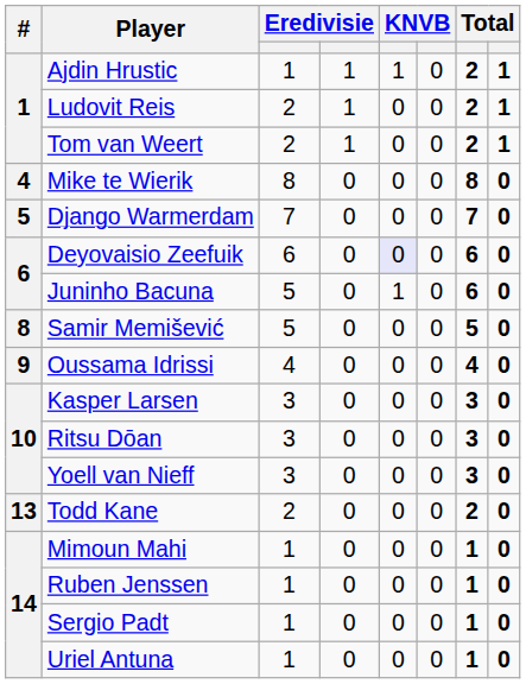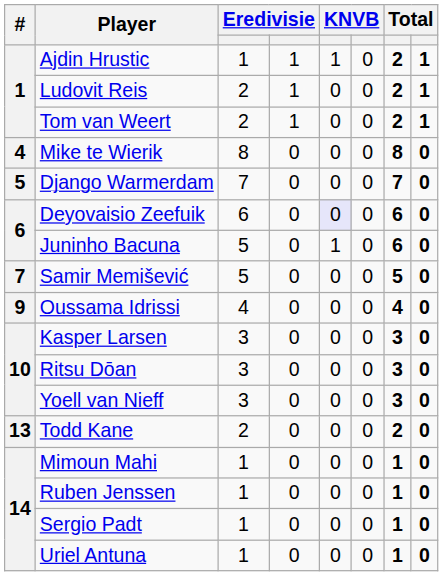 <table class="wikitable sortable" style="text-align:center">
 <tr>
 <th rowspan="2">#</th>
 <th rowspan="2">Player</th>
 <th colspan="2"><a href='#'>Eredivisie</a></th>
 <th colspan="2"><a href='#'>KNVB</a></th>
 <th colspan="2"><strong>Total</strong></th>
 </tr>
 <tr>
 <th></th>
 <th></th>
 <th></th>
 <th></th>
 <th></th>
 <th></th>
 </tr>
 <tr>
 <th rowspan=3>1</th>
 <td align="left"> <a href='#'>Ajdin Hrustic</a></td>
 <td>1</td>
 <td>1</td>
 <td>1</td>
 <td>0</td>
 <td><strong>2</strong></td>
 <td><strong>1</strong></td>
 </tr>
 <tr>
 <td align="left"> <a href='#'>Ludovit Reis</a></td>
 <td>2</td>
 <td>1</td>
 <td>0</td>
 <td>0</td>
 <td><strong>2</strong></td>
 <td><strong>1</strong></td>
 </tr>
 <tr>
 <td align="left"> <a href='#'>Tom van Weert</a></td>
 <td>2</td>
 <td>1</td>
 <td>0</td>
 <td>0</td>
 <td><strong>2</strong></td>
 <td><strong>1</strong></td>
 </tr>
 <tr>
 <th>4</th>
 <td align="left"> <a href='#'>Mike te Wierik</a></td>
 <td>8</td>
 <td>0</td>
 <td>0</td>
 <td>0</td>
 <td><strong>8</strong></td>
 <td><strong>0</strong></td>
 </tr>
 <tr>
 <th>5</th>
 <td align="left"> <a href='#'>Django Warmerdam</a></td>
 <td>7</td>
 <td>0</td>
 <td>0</td>
 <td>0</td>
 <td><strong>7</strong></td>
 <td><strong>0</strong></td>
 </tr>
 <tr>
 <th rowspan=2>6</th>
 <td align="left"> <a href='#'>Deyovaisio Zeefuik</a></td>
 <td>6</td>
 <td>0</td>
 <td style="background: lavender;">0</td>
 <td>0</td>
 <td><strong>6</strong></td>
 <td><strong>0</strong></td>
 </tr>
 <tr>
 <td align="left"> <a href='#'>Juninho Bacuna</a></td>
 <td>5</td>
 <td>0</td>
 <td>1</td>
 <td>0</td>
 <td><strong>6</strong></td>
 <td><strong>0</strong></td>
 </tr>
 <tr>
-<th>8</th>
+<th>7</th>
 <td align="left"> <a href='#'>Samir Memišević</a></td>
 <td>5</td>
 <td>0</td>
 <td>0</td>
 <td>0</td>
 <td><strong>5</strong></td>
 <td><strong>0</strong></td>
 </tr>
 <tr>
 <th>9</th>
 <td align="left"> <a href='#'>Oussama Idrissi</a></td>
 <td>4</td>
 <td>0</td>
 <td>0</td>
 <td>0</td>
 <td><strong>4</strong></td>
 <td><strong>0</strong></td>
 </tr>
 <tr>
 <th rowspan=3>10</th>
 <td align="left"> <a href='#'>Kasper Larsen</a></td>
 <td>3</td>
 <td>0</td>
 <td>0</td>
 <td>0</td>
 <td><strong>3</strong></td>
 <td><strong>0</strong></td>
 </tr>
 <tr>
 <td align="left"> <a href='#'>Ritsu Dōan</a></td>
 <td>3</td>
 <td>0</td>
 <td>0</td>
 <td>0</td>
 <td><strong>3</strong></td>
 <td><strong>0</strong></td>
 </tr>
 <tr>
 <td align="left"> <a href='#'>Yoell van Nieff</a></td>
 <td>3</td>
 <td>0</td>
 <td>0</td>
 <td>0</td>
 <td><strong>3</strong></td>
 <td><strong>0</strong></td>
 </tr>
 <tr>
 <th>13</th>
 <td align="left"> <a href='#'>Todd Kane</a></td>
 <td>2</td>
 <td>0</td>
 <td>0</td>
 <td>0</td>
 <td><strong>2</strong></td>
 <td><strong>0</strong></td>
 </tr>
 <tr>
 <th rowspan=4>14</th>
 <td align="left"> <a href='#'>Mimoun Mahi</a></td>
 <td>1</td>
 <td>0</td>
 <td>0</td>
 <td>0</td>
 <td><strong>1</strong></td>
 <td><strong>0</strong></td>
 </tr>
 <tr>
 <td align="left"> <a href='#'>Ruben Jenssen</a></td>
 <td>1</td>
 <td>0</td>
 <td>0</td>
 <td>0</td>
 <td><strong>1</strong></td>
 <td><strong>0</strong></td>
 </tr>
 <tr>
 <td align="left"> <a href='#'>Sergio Padt</a></td>
 <td>1</td>
 <td>0</td>
 <td>0</td>
 <td>0</td>
 <td><strong>1</strong></td>
 <td><strong>0</strong></td>
 </tr>
 <tr>
 <td align="left"> <a href='#'>Uriel Antuna</a></td>
 <td>1</td>
 <td>0</td>
 <td>0</td>
 <td>0</td>
 <td><strong>1</strong></td>
 <td><strong>0</strong></td>
 </tr>
 </table>
